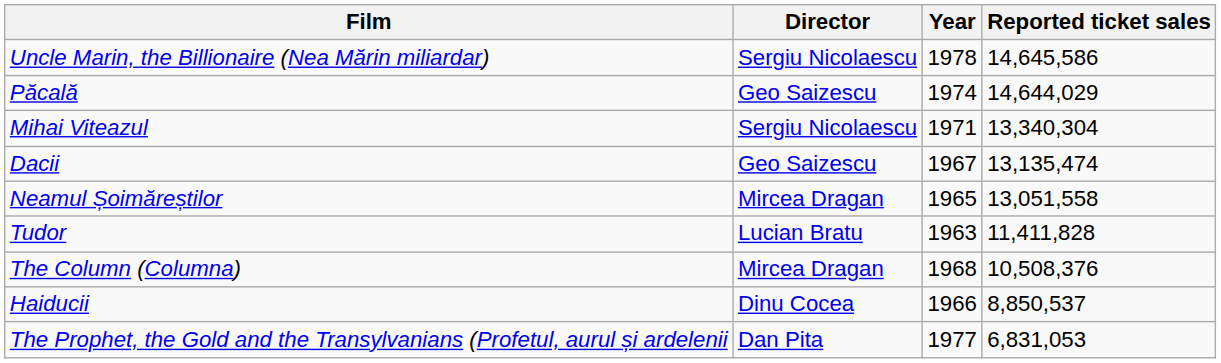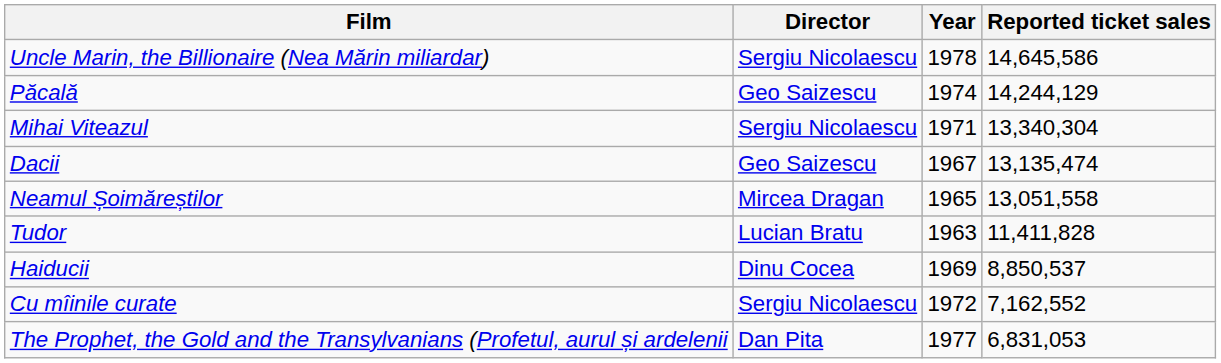 <table class="wikitable sortable col2center col3right">
 <tr>
 <th>Film</th>
 <th>Director</th>
 <th>Year</th>
 <th>Reported ticket sales<br></th>
 </tr>
 <tr>
 <td><em><a href='#'>Uncle Marin, the Billionaire</a> (<a href='#'>Nea Mărin miliardar</a>)</em></td>
 <td><a href='#'>Sergiu Nicolaescu</a></td>
 <td>1978</td>
 <td>14,645,586</td>
 </tr>
 <tr>
 <td><em><a href='#'>Păcală</a></em></td>
 <td><a href='#'>Geo Saizescu</a></td>
 <td>1974</td>
-<td>14,644,029</td>
+<td>14,244,129</td>
 </tr>
 <tr>
 <td><em><a href='#'>Mihai Viteazul</a></em></td>
 <td><a href='#'>Sergiu Nicolaescu</a></td>
 <td>1971</td>
 <td>13,340,304</td>
 </tr>
 <tr>
 <td><em><a href='#'>Dacii</a></em></td>
 <td><a href='#'>Geo Saizescu</a></td>
 <td>1967</td>
 <td>13,135,474</td>
 </tr>
 <tr>
 <td><em><a href='#'>Neamul Șoimăreștilor</a></em></td>
 <td><a href='#'>Mircea Dragan</a></td>
 <td>1965</td>
 <td>13,051,558</td>
 </tr>
 <tr>
 <td><em><a href='#'>Tudor</a></em></td>
 <td><a href='#'>Lucian Bratu</a></td>
 <td>1963</td>
 <td>11,411,828</td>
 </tr>
 <tr>
-<td><em><a href='#'>The Column</a> (<a href='#'>Columna</a>)</em></td>
-<td><a href='#'>Mircea Dragan</a></td>
-<td>1968</td>
-<td>10,508,376</td>
+<td><em><a href='#'>Haiducii</a></em></td>
+<td><a href='#'>Dinu Cocea</a></td>
+<td>1969</td>
+<td>8,850,537</td>
 </tr>
 <tr>
-<td><em><a href='#'>Haiducii</a></em></td>
-<td><a href='#'>Dinu Cocea</a></td>
-<td>1966</td>
-<td>8,850,537</td>
+<td><em><a href='#'>Cu mîinile curate</a></em></td>
+<td><a href='#'>Sergiu Nicolaescu</a></td>
+<td>1972</td>
+<td>7,162,552</td>
 </tr>
 <tr>
 <td><em><a href='#'>The Prophet, the Gold and the Transylvanians</a> (<a href='#'>Profetul, aurul și ardelenii</a></em></td>
 <td><a href='#'>Dan Pita</a></td>
 <td>1977</td>
 <td>6,831,053<br></td>
 </tr>
 </table>
